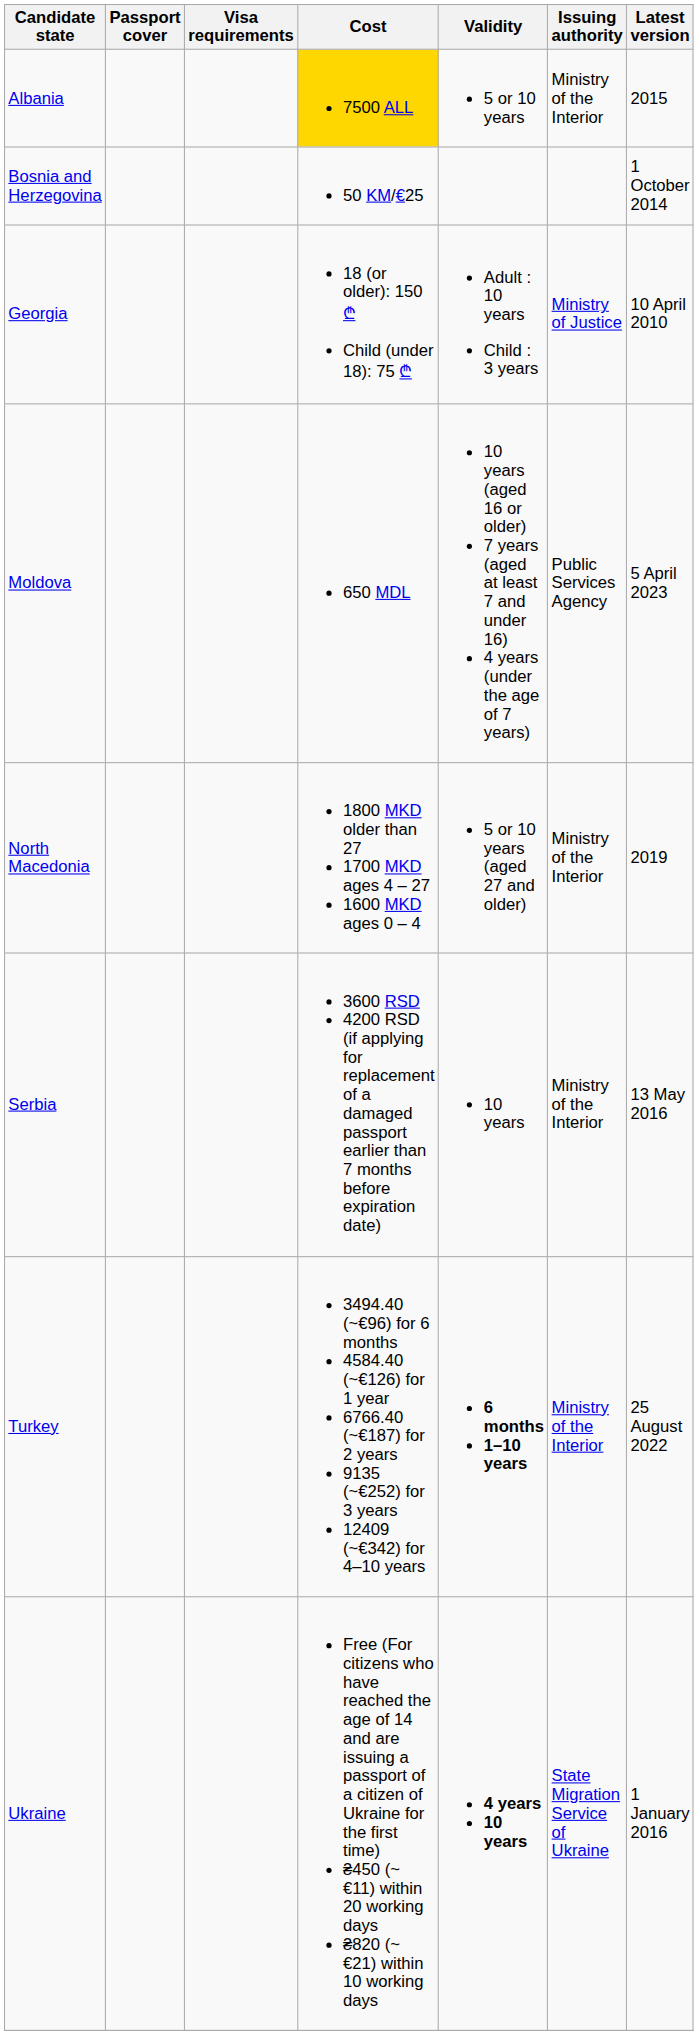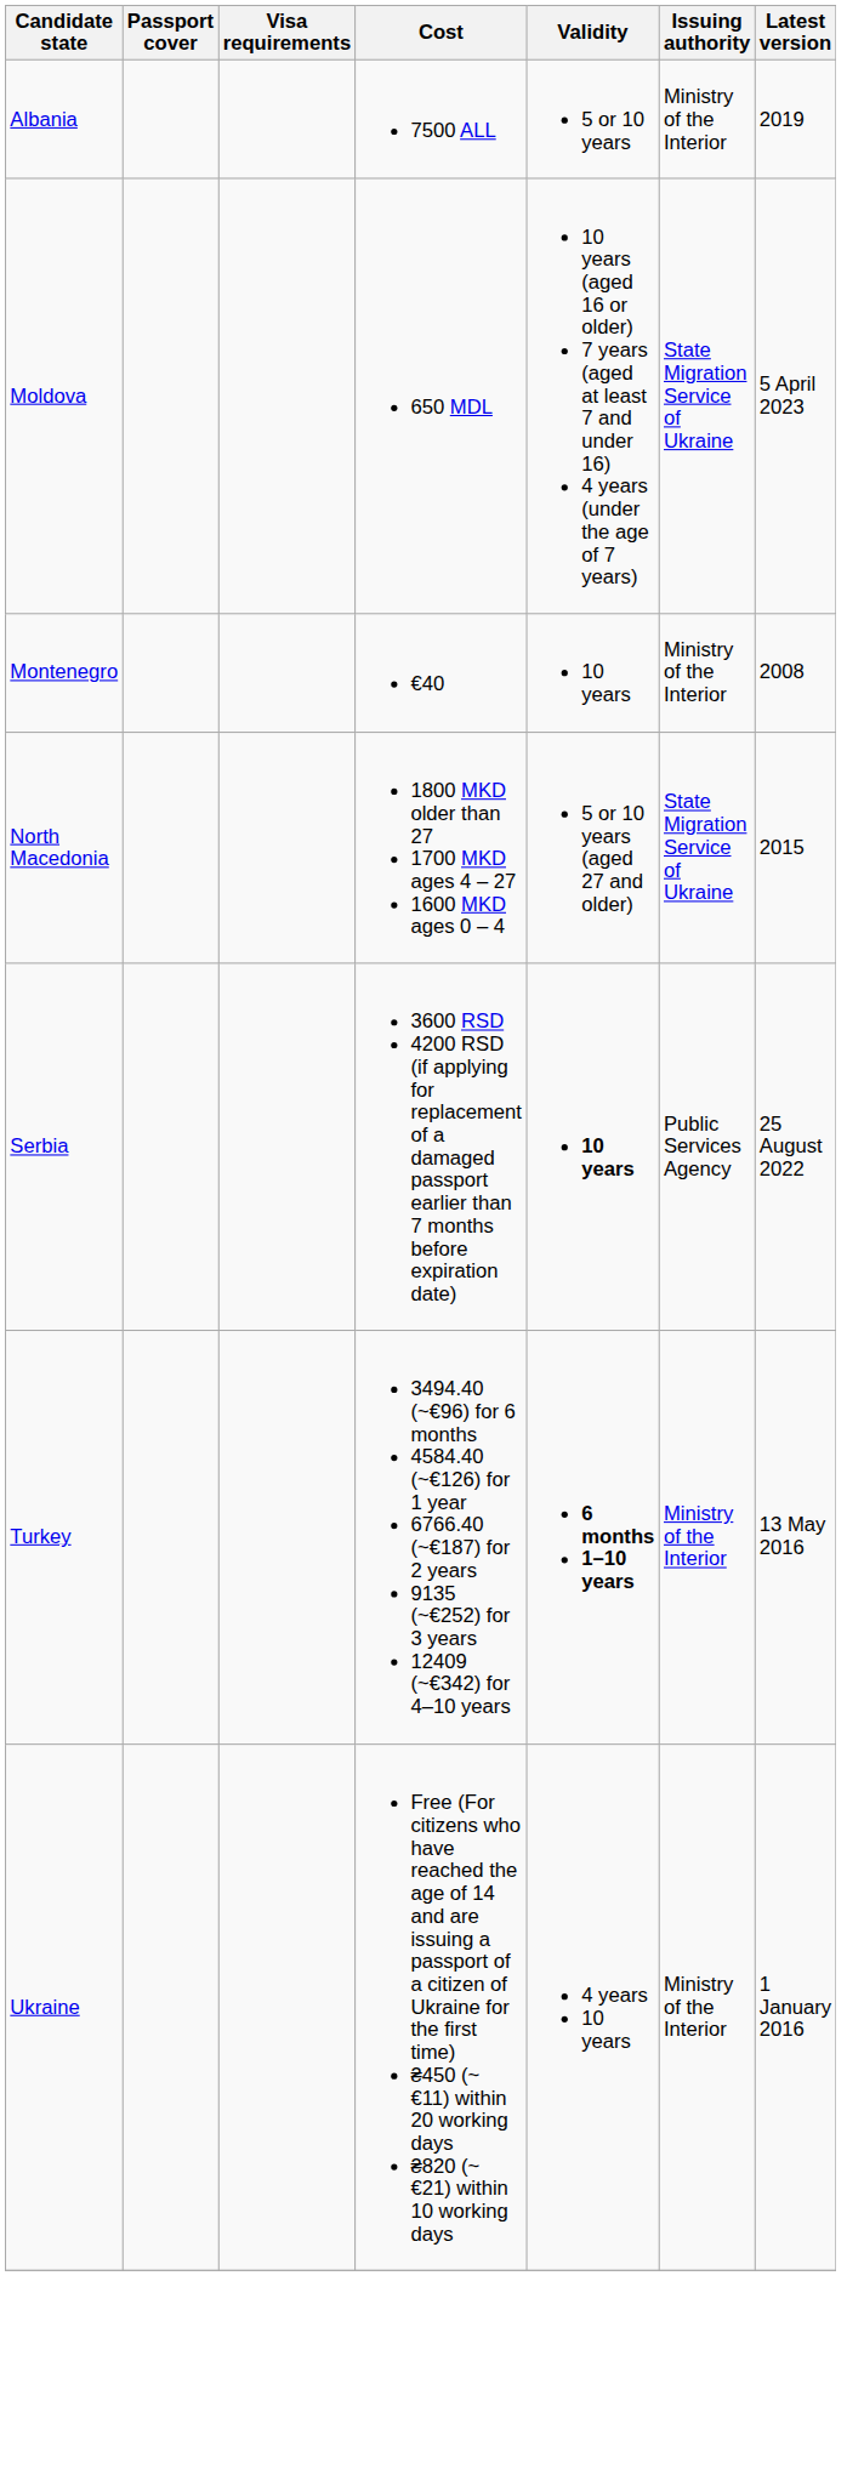 <table class="wikitable">
 <tr>
 <th>Candidate state</th>
 <th>Passport cover</th>
 <th>Visa requirements</th>
 <th>Cost</th>
 <th>Validity</th>
 <th>Issuing authority</th>
 <th>Latest version</th>
 </tr>
 <tr>
 <td> <a href='#'>Albania</a></td>
 <td><br></td>
 <td><br></td>
-<td style="background: gold;"><br><ul><li>7500 <a href='#'>ALL</a></li></ul></td>
+<td><br><ul><li>7500 <a href='#'>ALL</a></li></ul></td>
 <td><br><ul><li>5 or 10 years</li></ul></td>
 <td>Ministry of the Interior</td>
-<td>2015</td>
-</tr>
-<tr>
-<td> <a href='#'>Bosnia and Herzegovina</a></td>
-<td><br></td>
-<td><br></td>
-<td><br><ul><li>50 <a href='#'>KM</a>/<a href='#'>€</a>25</li></ul></td>
-<td></td>
-<td></td>
-<td>1 October 2014</td>
-</tr>
-<tr>
-<td> <a href='#'>Georgia</a></td>
-<td></td>
-<td></td>
-<td><br><ul><li>18 (or older): 150 <a href='#'>₾</a></li></ul><ul><li>Child (under 18):  75 <a href='#'>₾</a></li></ul></td>
-<td><br><ul><li>Adult : 10 years</li></ul><ul><li>Child : 3 years</li></ul></td>
-<td><a href='#'>Ministry of Justice</a></td>
-<td>10 April 2010</td>
+<td>2019</td>
 </tr>
 <tr>
 <td> <a href='#'>Moldova</a></td>
 <td><br></td>
 <td><br></td>
 <td><br><ul><li>650 <a href='#'>MDL</a></li></ul></td>
 <td><br><ul><li>10 years (aged 16 or older)</li><li>7 years (aged at least 7 and under 16)</li><li>4 years (under the age of 7 years)</li></ul></td>
-<td>Public Services Agency</td>
+<td><a href='#'>State Migration Service of Ukraine</a></td>
 <td>5 April 2023</td>
+</tr>
+<tr>
+<td> <a href='#'>Montenegro</a></td>
+<td><br></td>
+<td><br></td>
+<td><br><ul><li>€40</li></ul></td>
+<td><br><ul><li>10 years</li></ul></td>
+<td>Ministry of the Interior</td>
+<td>2008</td>
 </tr>
 <tr>
 <td> <a href='#'>North Macedonia</a></td>
 <td><br></td>
 <td><br></td>
 <td><br><ul><li>1800 <a href='#'>MKD</a> older than 27</li><li>1700 <a href='#'>MKD</a> ages 4 – 27</li><li>1600 <a href='#'>MKD</a> ages 0 – 4</li></ul></td>
 <td><br><ul><li>5 or 10 years (aged 27 and older)</li></ul></td>
-<td>Ministry of the Interior</td>
-<td>2019</td>
+<td><a href='#'>State Migration Service of Ukraine</a></td>
+<td>2015</td>
 </tr>
 <tr>
 <td> <a href='#'>Serbia</a></td>
 <td><br></td>
 <td><br></td>
 <td><br><ul><li>3600 <a href='#'>RSD</a></li><li>4200 RSD (if applying for replacement of a damaged passport earlier than 7 months before expiration date)</li></ul></td>
-<td><br><ul><li>10 years</li></ul></td>
-<td>Ministry of the Interior</td>
-<td>13 May 2016</td>
+<td><strong><br><ul><li>10 years</li></ul></strong></td>
+<td>Public Services Agency</td>
+<td>25 August 2022</td>
 </tr>
 <tr>
 <td> <a href='#'>Turkey</a></td>
 <td><br></td>
 <td><br></td>
 <td><br><ul><li>3494.40 (~€96) for 6 months</li><li>4584.40 (~€126) for 1 year</li><li>6766.40 (~€187) for 2 years</li><li>9135 (~€252) for 3 years</li><li>12409 (~€342) for 4–10 years</li></ul></td>
 <td><strong><br><ul><li>6 months</li><li>1–10 years</li></ul></strong></td>
 <td><a href='#'>Ministry of the Interior</a></td>
-<td>25 August 2022</td>
+<td>13 May 2016</td>
 </tr>
 <tr>
 <td> <a href='#'>Ukraine</a></td>
 <td><br></td>
 <td><br></td>
 <td><br><ul><li>Free (For citizens who have reached the age of 14 and are issuing a passport of a citizen of Ukraine for the first time)</li><li>₴450 (~ €11) within 20 working days</li><li>₴820 (~ €21) within 10 working days</li></ul></td>
-<td><strong><br><ul><li>4 years</li><li>10 years</li></ul></strong></td>
-<td><a href='#'>State Migration Service of Ukraine</a></td>
+<td><br><ul><li>4 years</li><li>10 years</li></ul></td>
+<td>Ministry of the Interior</td>
 <td>1 January 2016</td>
 </tr>
 <tr>
 </tr>
 </table>
